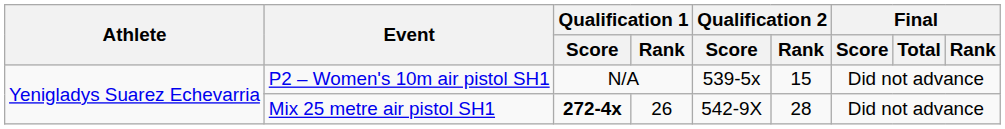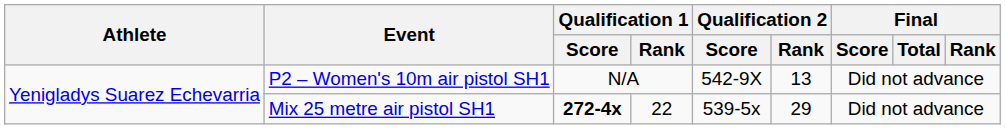 <table class=wikitable style="font-size:90%">
 <tr>
 <th rowspan="2">Athlete</th>
 <th rowspan="2">Event</th>
 <th colspan="2">Qualification 1</th>
 <th colspan="2">Qualification 2</th>
 <th colspan="3">Final</th>
 </tr>
 <tr>
 <th>Score</th>
 <th>Rank</th>
 <th>Score</th>
 <th>Rank</th>
 <th>Score</th>
 <th>Total</th>
 <th>Rank</th>
 </tr>
 <tr align=center>
 <td rowspan="2"><a href='#'>Yenigladys Suarez Echevarria</a></td>
 <td align=left><a href='#'>P2 – Women's 10m air pistol SH1</a></td>
 <td colspan="2">N/A</td>
-<td>539-5x</td>
-<td>15</td>
+<td>542-9X</td>
+<td>13</td>
 <td colspan="3">Did not advance</td>
 </tr>
 <tr align=center>
 <td align=left><a href='#'>Mix 25 metre air pistol SH1</a></td>
 <td><strong>272-4x</strong></td>
-<td>26</td>
-<td>542-9X</td>
-<td>28</td>
+<td>22</td>
+<td>539-5x</td>
+<td>29</td>
 <td colspan="3">Did not advance</td>
 </tr>
 </table>
